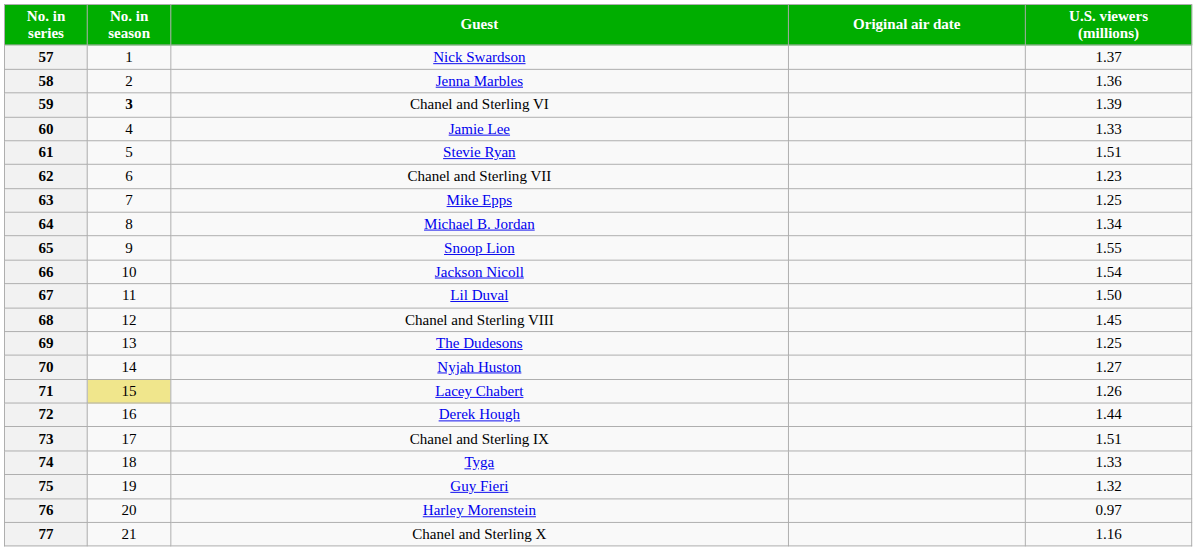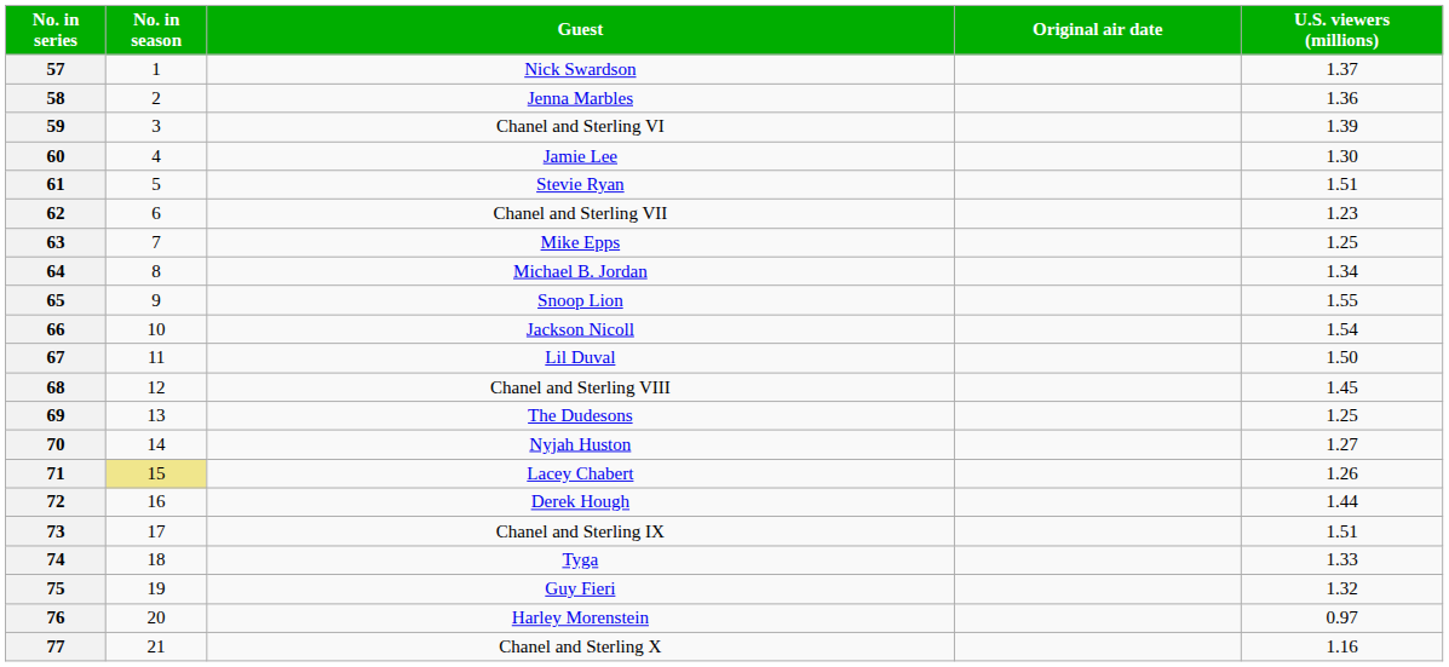 <table class="wikitable plainrowheaders" style="width:100%;text-align: center">
 <tr>
 <th scope="col" style="background-color: #00AE00; color: #FFFFFF;" width=7%>No. in<br>series</th>
 <th scope="col" style="background-color: #00AE00; color: #FFFFFF;" width=7%>No. in<br>season</th>
 <th scope="col" style="background-color: #00AE00; color: #FFFFFF;">Guest</th>
 <th scope="col" style="background-color: #00AE00; color: #FFFFFF;" width=20%>Original air date</th>
 <th scope="col" style="background-color: #00AE00; color: #FFFFFF;" width=14%>U.S. viewers<br>(millions)</th>
 </tr>
 <tr>
 <th>57</th>
 <td>1</td>
 <td><a href='#'>Nick Swardson</a></td>
 <td></td>
 <td>1.37</td>
 </tr>
 <tr>
 <th>58</th>
 <td>2</td>
 <td><a href='#'>Jenna Marbles</a></td>
 <td></td>
 <td>1.36</td>
 </tr>
 <tr>
 <th>59</th>
-<td><strong>3</strong></td>
+<td>3</td>
 <td>Chanel and Sterling VI</td>
 <td></td>
 <td>1.39</td>
 </tr>
 <tr>
 <th>60</th>
 <td>4</td>
 <td><a href='#'>Jamie Lee</a></td>
 <td></td>
-<td>1.33</td>
+<td>1.30</td>
 </tr>
 <tr>
 <th>61</th>
 <td>5</td>
 <td><a href='#'>Stevie Ryan</a></td>
 <td></td>
 <td>1.51</td>
 </tr>
 <tr>
 <th>62</th>
 <td>6</td>
 <td>Chanel and Sterling VII</td>
 <td></td>
 <td>1.23</td>
 </tr>
 <tr>
 <th>63</th>
 <td>7</td>
 <td><a href='#'>Mike Epps</a></td>
 <td></td>
 <td>1.25</td>
 </tr>
 <tr>
 <th>64</th>
 <td>8</td>
 <td><a href='#'>Michael B. Jordan</a></td>
 <td></td>
 <td>1.34</td>
 </tr>
 <tr>
 <th>65</th>
 <td>9</td>
 <td><a href='#'>Snoop Lion</a></td>
 <td></td>
 <td>1.55</td>
 </tr>
 <tr>
 <th>66</th>
 <td>10</td>
 <td><a href='#'>Jackson Nicoll</a></td>
 <td></td>
 <td>1.54</td>
 </tr>
 <tr>
 <th>67</th>
 <td>11</td>
 <td><a href='#'>Lil Duval</a></td>
 <td></td>
 <td>1.50</td>
 </tr>
 <tr>
 <th>68</th>
 <td>12</td>
 <td>Chanel and Sterling VIII</td>
 <td></td>
 <td>1.45</td>
 </tr>
 <tr>
 <th>69</th>
 <td>13</td>
 <td><a href='#'>The Dudesons</a></td>
 <td></td>
 <td>1.25</td>
 </tr>
 <tr>
 <th>70</th>
 <td>14</td>
 <td><a href='#'>Nyjah Huston</a></td>
 <td></td>
 <td>1.27</td>
 </tr>
 <tr>
 <th>71</th>
 <td style="background: khaki;">15</td>
 <td><a href='#'>Lacey Chabert</a></td>
 <td></td>
 <td>1.26</td>
 </tr>
 <tr>
 <th>72</th>
 <td>16</td>
 <td><a href='#'>Derek Hough</a></td>
 <td></td>
 <td>1.44</td>
 </tr>
 <tr>
 <th>73</th>
 <td>17</td>
 <td>Chanel and Sterling IX</td>
 <td></td>
 <td>1.51</td>
 </tr>
 <tr>
 <th>74</th>
 <td>18</td>
 <td><a href='#'>Tyga</a></td>
 <td></td>
 <td>1.33</td>
 </tr>
 <tr>
 <th>75</th>
 <td>19</td>
 <td><a href='#'>Guy Fieri</a></td>
 <td></td>
 <td>1.32</td>
 </tr>
 <tr>
 <th>76</th>
 <td>20</td>
 <td><a href='#'>Harley Morenstein</a></td>
 <td></td>
 <td>0.97</td>
 </tr>
 <tr>
 <th>77</th>
 <td>21</td>
 <td>Chanel and Sterling X</td>
 <td></td>
 <td>1.16</td>
 </tr>
 </table>
